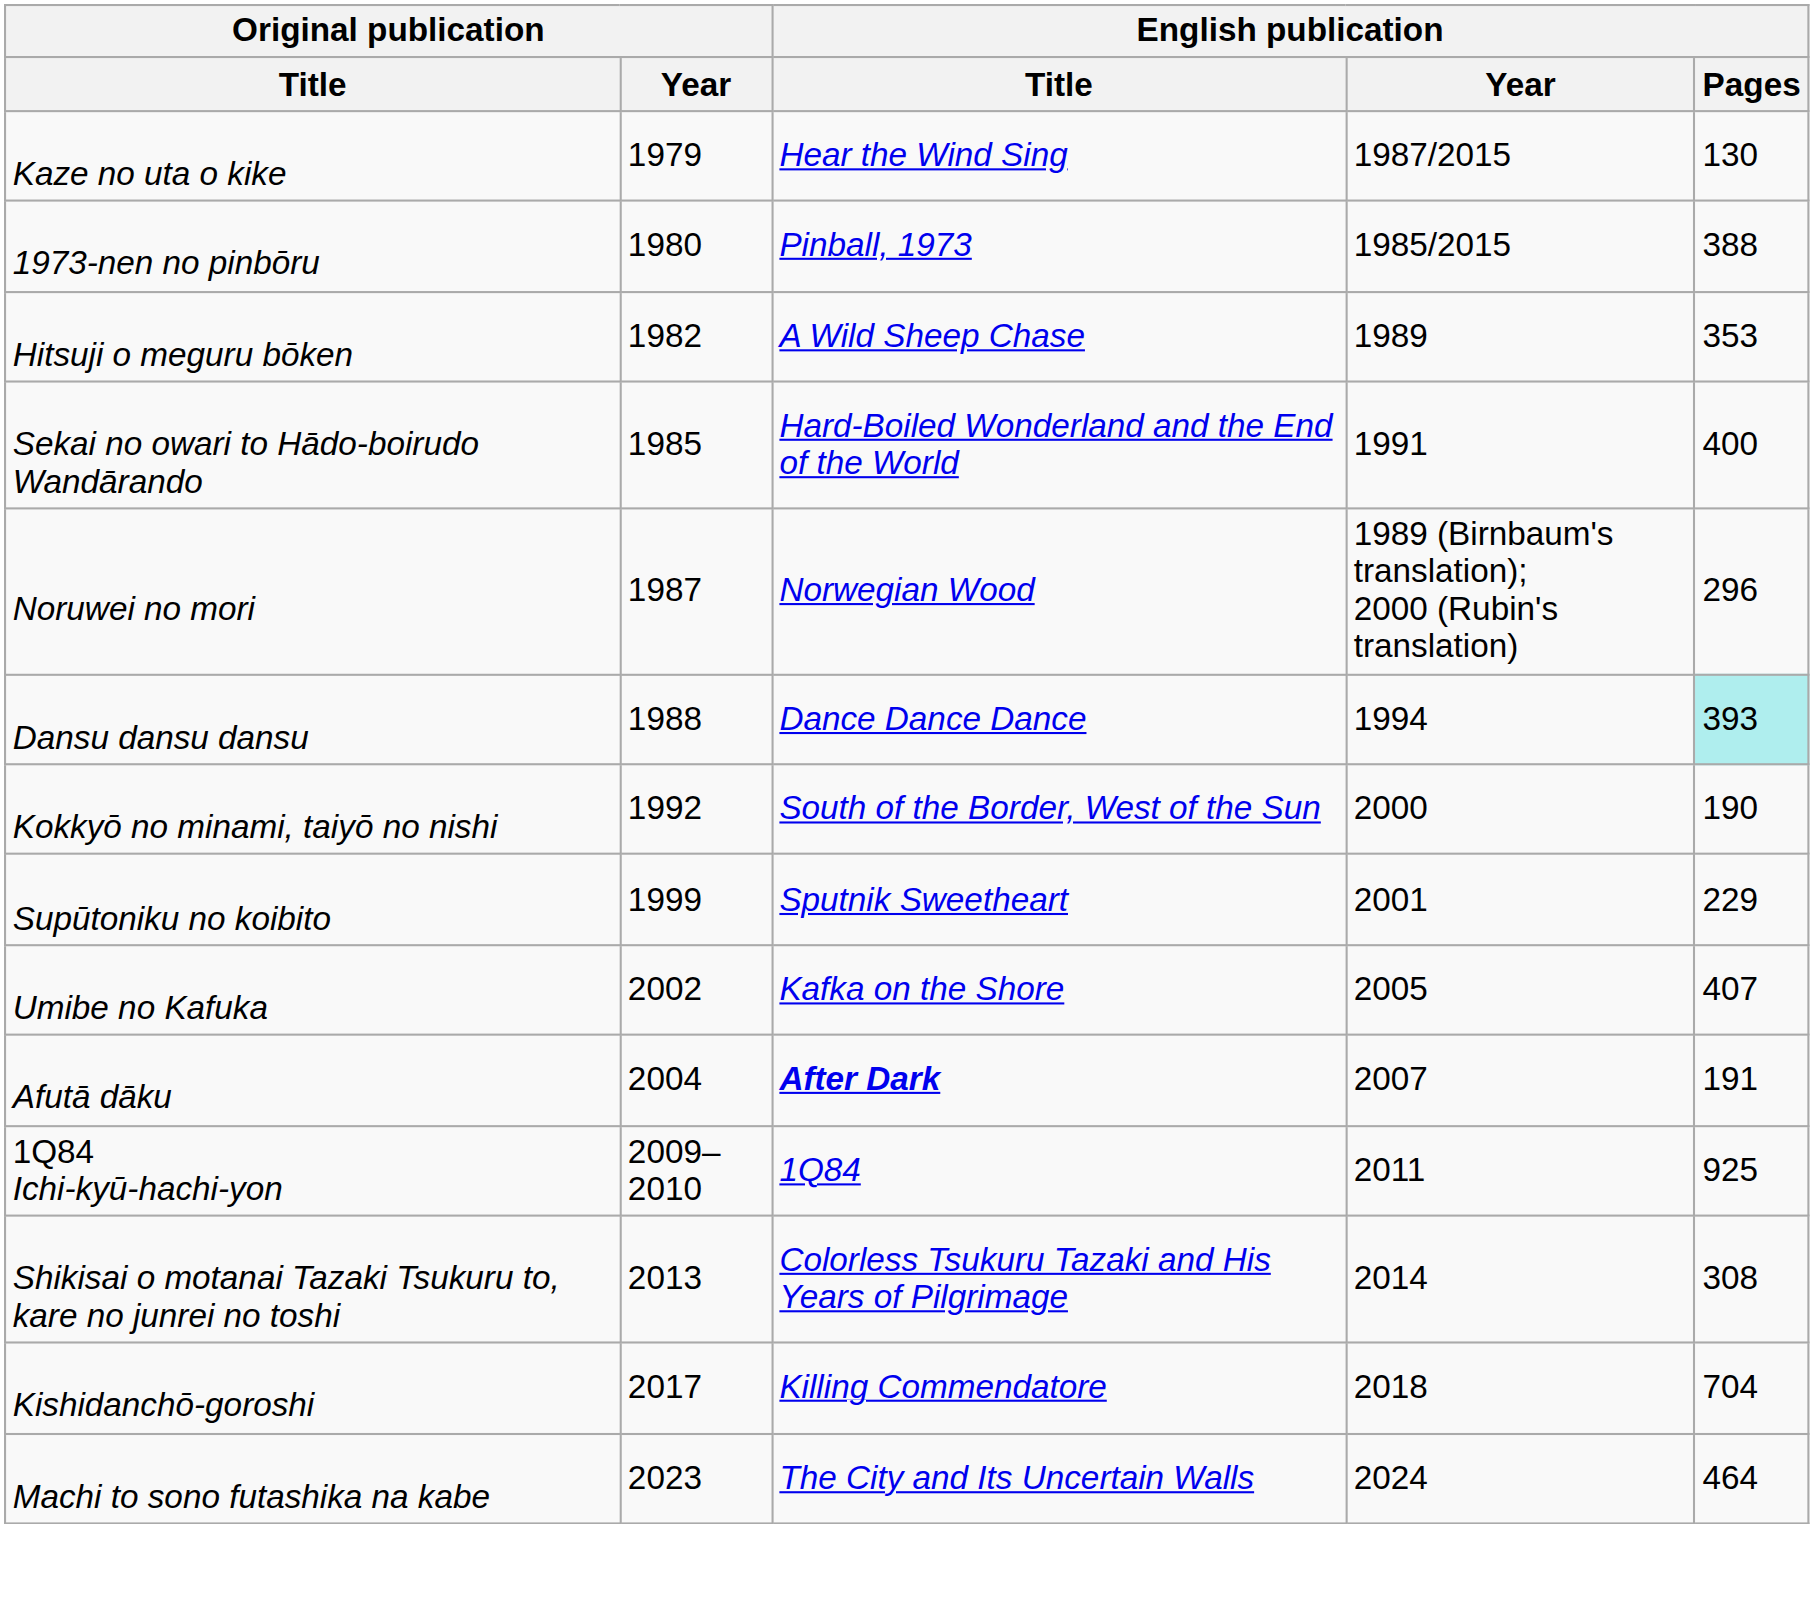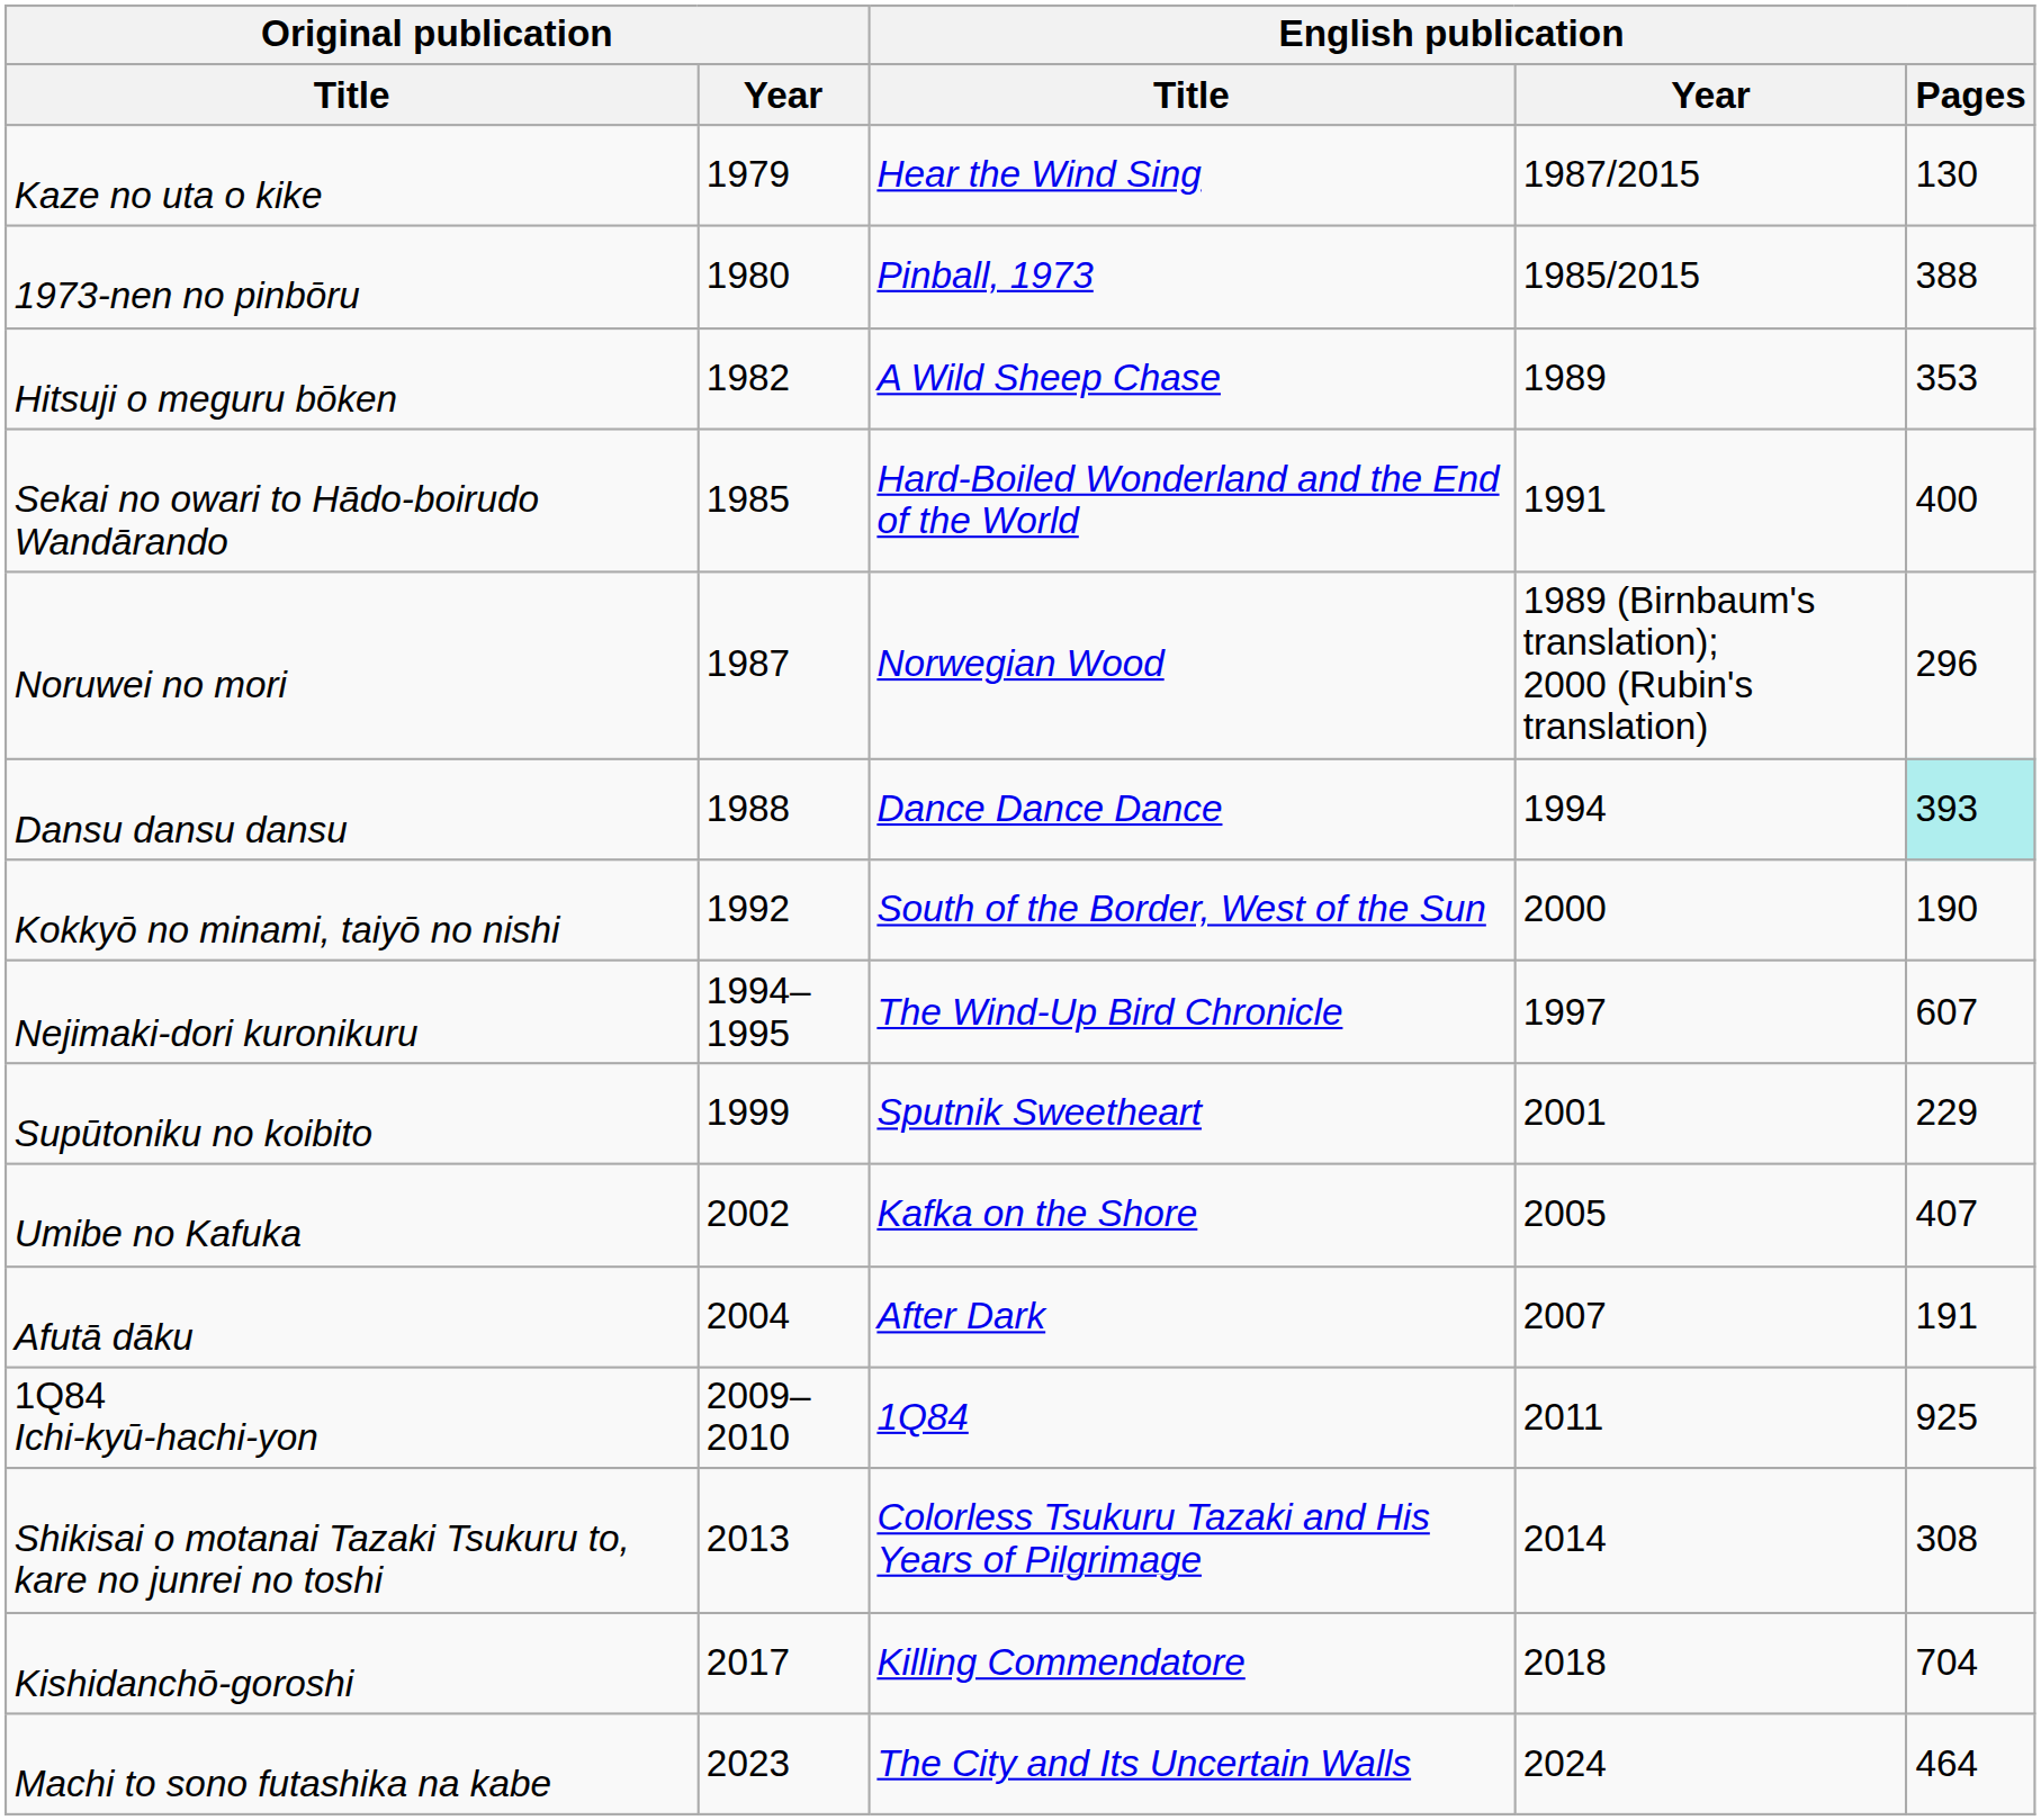 <table class="sortable wikitable">
 <tr>
 <th colspan="2"><strong>Original publication</strong></th>
 <th colspan="3"><strong>English publication</strong></th>
 </tr>
 <tr>
 <th scope="col">Title</th>
 <th scope="col">Year</th>
 <th scope="col">Title</th>
 <th scope="col">Year</th>
 <th scope="col">Pages</th>
 </tr>
 <tr>
 <td><br><em>Kaze no uta o kike</em></td>
 <td>1979</td>
 <td><em><a href='#'>Hear the Wind Sing</a></em></td>
 <td>1987/2015</td>
 <td>130</td>
 </tr>
 <tr>
 <td><br><em>1973-nen no pinbōru</em></td>
 <td>1980</td>
 <td><em><a href='#'>Pinball, 1973</a></em></td>
 <td>1985/2015</td>
 <td>388</td>
 </tr>
 <tr>
 <td><br><em>Hitsuji o meguru bōken</em></td>
 <td>1982</td>
 <td><em><a href='#'>A Wild Sheep Chase</a></em></td>
 <td>1989</td>
 <td>353</td>
 </tr>
 <tr>
 <td><br><em>Sekai no owari to Hādo-boirudo Wandārando</em></td>
 <td>1985</td>
 <td><em><a href='#'>Hard-Boiled Wonderland and the End of the World</a></em></td>
 <td>1991</td>
 <td>400</td>
 </tr>
 <tr>
 <td><br><em>Noruwei no mori</em></td>
 <td>1987</td>
 <td><em><a href='#'>Norwegian Wood</a></em></td>
 <td>1989 (Birnbaum's translation);<br>2000 (Rubin's translation)</td>
 <td>296</td>
 </tr>
 <tr>
 <td><br><em>Dansu dansu dansu</em></td>
 <td>1988</td>
 <td><em><a href='#'>Dance Dance Dance</a></em></td>
 <td>1994</td>
 <td style="background: paleturquoise;">393</td>
 </tr>
 <tr>
 <td><br><em>Kokkyō no minami, taiyō no nishi</em></td>
 <td>1992</td>
 <td><em><a href='#'>South of the Border, West of the Sun</a></em></td>
 <td>2000</td>
 <td>190</td>
 </tr>
 <tr>
+<td><br><em>Nejimaki-dori kuronikuru</em></td>
+<td>1994–1995</td>
+<td><em><a href='#'>The Wind-Up Bird Chronicle</a></em></td>
+<td>1997</td>
+<td>607</td>
+</tr>
+<tr>
 <td><br><em>Supūtoniku no koibito</em></td>
 <td>1999</td>
 <td><em><a href='#'>Sputnik Sweetheart</a></em></td>
 <td>2001</td>
 <td>229</td>
 </tr>
 <tr>
 <td><br><em>Umibe no Kafuka</em></td>
 <td>2002</td>
 <td><em><a href='#'>Kafka on the Shore</a></em></td>
 <td>2005</td>
 <td>407</td>
 </tr>
 <tr>
 <td><br><em>Afutā dāku</em></td>
 <td>2004</td>
-<td><strong><em><a href='#'>After Dark</a></em></strong></td>
+<td><em><a href='#'>After Dark</a></em></td>
 <td>2007</td>
 <td>191</td>
 </tr>
 <tr>
 <td>1Q84<br><em>Ichi-kyū-hachi-yon</em></td>
 <td>2009–2010</td>
 <td><em><a href='#'>1Q84</a></em></td>
 <td>2011</td>
 <td>925</td>
 </tr>
 <tr>
 <td><br><em>Shikisai o motanai Tazaki Tsukuru to, kare no junrei no toshi</em></td>
 <td>2013</td>
 <td><em><a href='#'>Colorless Tsukuru Tazaki and His Years of Pilgrimage</a></em></td>
 <td>2014</td>
 <td>308</td>
 </tr>
 <tr>
 <td><br><em>Kishidanchō-goroshi</em></td>
 <td>2017</td>
 <td><em><a href='#'>Killing Commendatore</a></em></td>
 <td>2018</td>
 <td>704</td>
 </tr>
 <tr>
 <td><br><em>Machi to sono futashika na kabe</em></td>
 <td>2023</td>
 <td><em><a href='#'>The City and Its Uncertain Walls</a></em></td>
 <td>2024</td>
 <td>464</td>
 </tr>
 </table>
